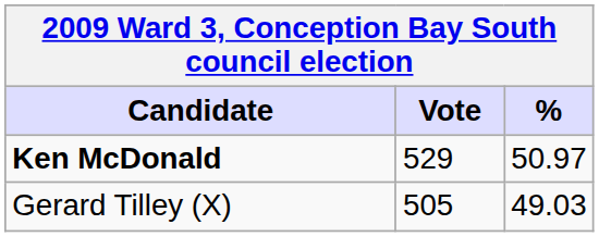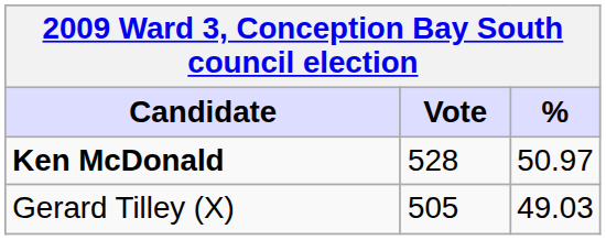 <table class="wikitable">
 <tr>
 <th colspan="3"><a href='#'>2009 Ward 3, Conception Bay South council election</a></th>
 </tr>
 <tr>
 <th style="background:#ddf; width:200px;">Candidate</th>
 <th style="background:#ddf; width:50px;">Vote</th>
 <th style="background:#ddf; width:30px;">%</th>
 </tr>
 <tr>
 <td><strong>Ken McDonald</strong></td>
-<td>529</td>
+<td>528</td>
 <td>50.97</td>
 </tr>
 <tr>
 <td>Gerard Tilley (X)</td>
 <td>505</td>
 <td>49.03</td>
 </tr>
 </table>
